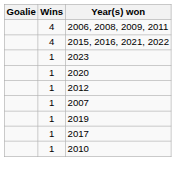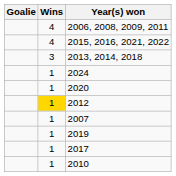 <table class="wikitable sortable">
 <tr>
 <th>Goalie</th>
 <th>Wins</th>
 <th>Year(s) won</th>
 </tr>
 <tr>
 <td></td>
 <td align=center>4</td>
 <td>2006, 2008, 2009, 2011</td>
 </tr>
 <tr>
 <td></td>
 <td align=center>4</td>
 <td>2015, 2016, 2021, 2022</td>
 </tr>
 <tr>
 <td></td>
+<td align=center>3</td>
+<td>2013, 2014, 2018</td>
+</tr>
+<tr>
+<td></td>
 <td align=center>1</td>
-<td>2023</td>
+<td>2024</td>
 </tr>
 <tr>
 <td></td>
 <td align=center>1</td>
 <td>2020</td>
 </tr>
 <tr>
 <td> </td>
-<td align=center>1</td>
+<td align=center style="background: gold;">1</td>
 <td>2012</td>
 </tr>
 <tr>
 <td></td>
 <td align=center>1</td>
 <td>2007</td>
 </tr>
 <tr>
 <td></td>
 <td align=center>1</td>
 <td>2019</td>
 </tr>
 <tr>
 <td> </td>
 <td align=center>1</td>
 <td>2017</td>
 </tr>
 <tr>
 <td></td>
 <td align=center>1</td>
 <td>2010</td>
 </tr>
 </table>
